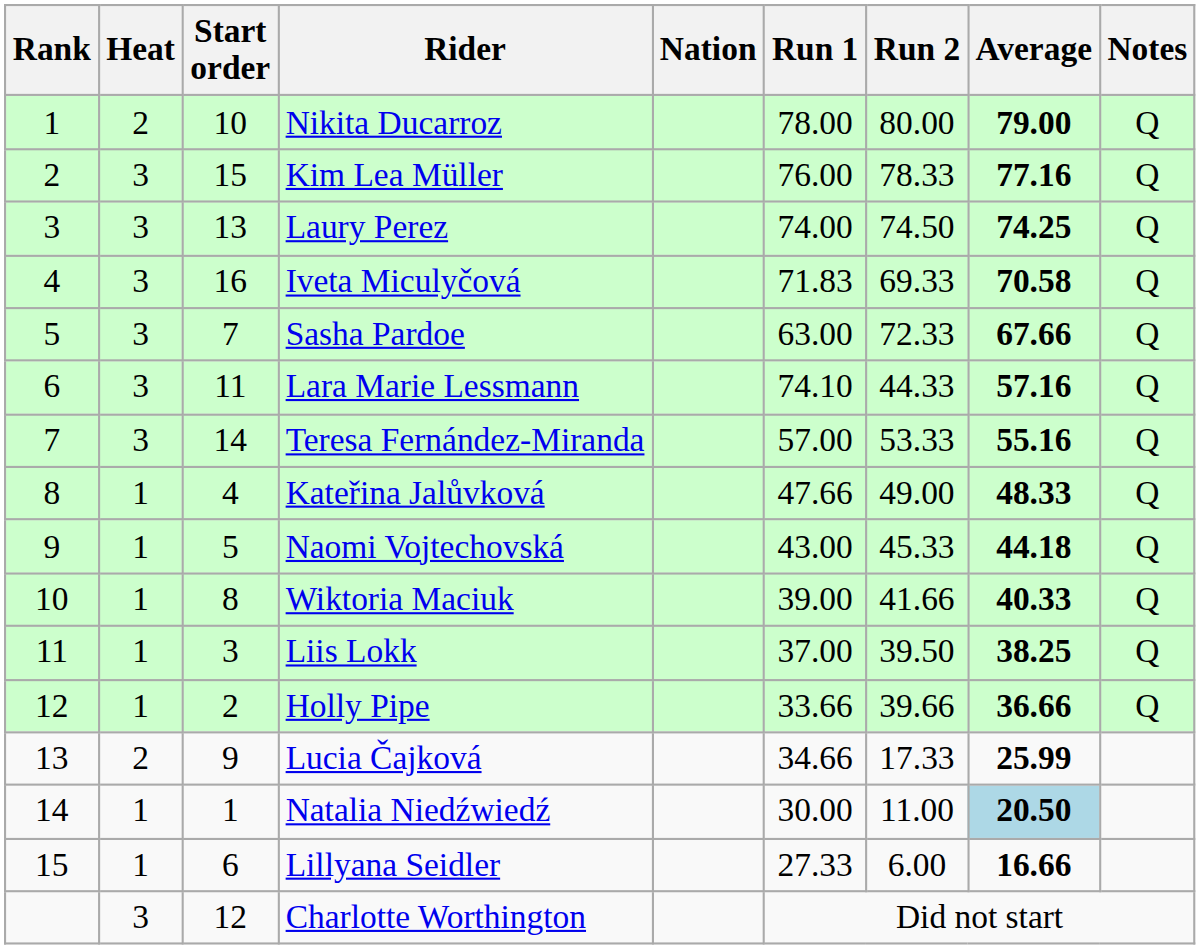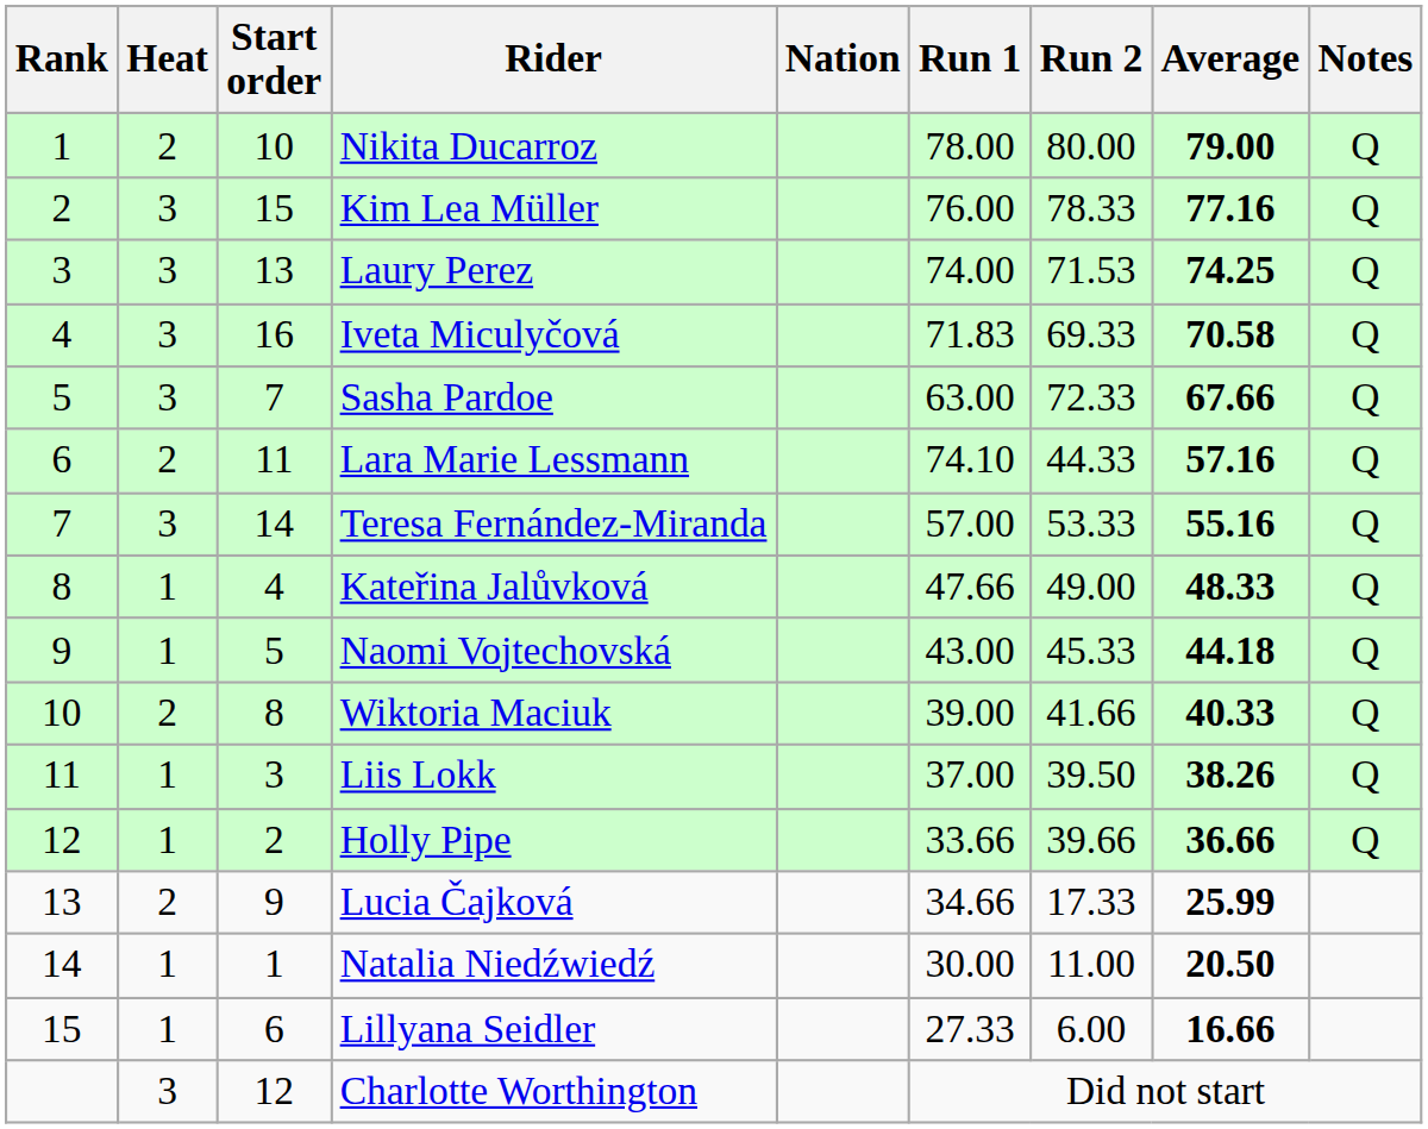 <table class="wikitable sortable" style="text-align:center">
 <tr>
 <th>Rank</th>
 <th>Heat</th>
 <th>Start<br>order</th>
 <th>Rider</th>
 <th>Nation</th>
 <th>Run 1</th>
 <th>Run 2</th>
 <th>Average</th>
 <th>Notes</th>
 </tr>
 <tr bgcolor=ccffcc>
 <td>1</td>
 <td>2</td>
 <td>10</td>
 <td align=left><a href='#'>Nikita Ducarroz</a></td>
 <td align=left></td>
 <td>78.00</td>
 <td>80.00</td>
 <td><strong>79.00</strong></td>
 <td>Q</td>
 </tr>
 <tr bgcolor=ccffcc>
 <td>2</td>
 <td>3</td>
 <td>15</td>
 <td align=left><a href='#'>Kim Lea Müller</a></td>
 <td align=left></td>
 <td>76.00</td>
 <td>78.33</td>
 <td><strong>77.16</strong></td>
 <td>Q</td>
 </tr>
 <tr bgcolor=ccffcc>
 <td>3</td>
 <td>3</td>
 <td>13</td>
 <td align=left><a href='#'>Laury Perez</a></td>
 <td align=left></td>
 <td>74.00</td>
-<td>74.50</td>
+<td>71.53</td>
 <td><strong>74.25</strong></td>
 <td>Q</td>
 </tr>
 <tr bgcolor=ccffcc>
 <td>4</td>
 <td>3</td>
 <td>16</td>
 <td align=left><a href='#'>Iveta Miculyčová</a></td>
 <td align=left></td>
 <td>71.83</td>
 <td>69.33</td>
 <td><strong>70.58</strong></td>
 <td>Q</td>
 </tr>
 <tr bgcolor=ccffcc>
 <td>5</td>
 <td>3</td>
 <td>7</td>
 <td align=left><a href='#'>Sasha Pardoe</a></td>
 <td align=left></td>
 <td>63.00</td>
 <td>72.33</td>
 <td><strong>67.66</strong></td>
 <td>Q</td>
 </tr>
 <tr bgcolor=ccffcc>
 <td>6</td>
-<td>3</td>
+<td>2</td>
 <td>11</td>
 <td align=left><a href='#'>Lara Marie Lessmann</a></td>
 <td align=left></td>
 <td>74.10</td>
 <td>44.33</td>
 <td><strong>57.16</strong></td>
 <td>Q</td>
 </tr>
 <tr bgcolor=ccffcc>
 <td>7</td>
 <td>3</td>
 <td>14</td>
 <td align=left><a href='#'>Teresa Fernández-Miranda</a></td>
 <td align=left></td>
 <td>57.00</td>
 <td>53.33</td>
 <td><strong>55.16</strong></td>
 <td>Q</td>
 </tr>
 <tr bgcolor=ccffcc>
 <td>8</td>
 <td>1</td>
 <td>4</td>
 <td align=left><a href='#'>Kateřina Jalůvková</a></td>
 <td align=left></td>
 <td>47.66</td>
 <td>49.00</td>
 <td><strong>48.33</strong></td>
 <td>Q</td>
 </tr>
 <tr bgcolor=ccffcc>
 <td>9</td>
 <td>1</td>
 <td>5</td>
 <td align=left><a href='#'>Naomi Vojtechovská</a></td>
 <td align=left></td>
 <td>43.00</td>
 <td>45.33</td>
 <td><strong>44.18</strong></td>
 <td>Q</td>
 </tr>
 <tr bgcolor=ccffcc>
 <td>10</td>
-<td>1</td>
+<td>2</td>
 <td>8</td>
 <td align=left><a href='#'>Wiktoria Maciuk</a></td>
 <td align=left></td>
 <td>39.00</td>
 <td>41.66</td>
 <td><strong>40.33</strong></td>
 <td>Q</td>
 </tr>
 <tr bgcolor=ccffcc>
 <td>11</td>
 <td>1</td>
 <td>3</td>
 <td align=left><a href='#'>Liis Lokk</a></td>
 <td align=left></td>
 <td>37.00</td>
 <td>39.50</td>
-<td><strong>38.25</strong></td>
+<td><strong>38.26</strong></td>
 <td>Q</td>
 </tr>
 <tr bgcolor=ccffcc>
 <td>12</td>
 <td>1</td>
 <td>2</td>
 <td align=left><a href='#'>Holly Pipe</a></td>
 <td align=left></td>
 <td>33.66</td>
 <td>39.66</td>
 <td><strong>36.66</strong></td>
 <td>Q</td>
 </tr>
 <tr>
 <td>13</td>
 <td>2</td>
 <td>9</td>
 <td align=left><a href='#'>Lucia Čajková</a></td>
 <td align=left></td>
 <td>34.66</td>
 <td>17.33</td>
 <td><strong>25.99</strong></td>
 <td></td>
 </tr>
 <tr>
 <td>14</td>
 <td>1</td>
 <td>1</td>
 <td align=left><a href='#'>Natalia Niedźwiedź</a></td>
 <td align=left></td>
 <td>30.00</td>
 <td>11.00</td>
-<td style="background: lightblue;"><strong>20.50</strong></td>
+<td><strong>20.50</strong></td>
 <td></td>
 </tr>
 <tr>
 <td>15</td>
 <td>1</td>
 <td>6</td>
 <td align=left><a href='#'>Lillyana Seidler</a></td>
 <td align=left></td>
 <td>27.33</td>
 <td>6.00</td>
 <td><strong>16.66</strong></td>
 <td></td>
 </tr>
 <tr>
 <td></td>
 <td>3</td>
 <td>12</td>
 <td align=left><a href='#'>Charlotte Worthington</a></td>
 <td align=left></td>
 <td colspan=4>Did not start</td>
 </tr>
 </table>
